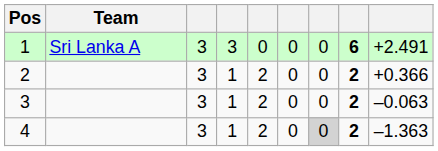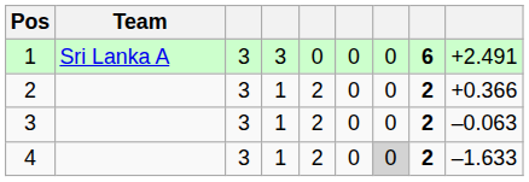 <table class="wikitable" style="text-align:center">
 <tr>
 <th>Pos</th>
 <th width="120">Team</th>
 <th width="20"></th>
 <th width="20"></th>
 <th width="20"></th>
 <th width="20"></th>
 <th width="20"></th>
 <th width="20"></th>
 <th width="50"></th>
 </tr>
 <tr style="background:#cfc;">
 <td>1</td>
 <td align="left"> <a href='#'>Sri Lanka A</a></td>
 <td>3</td>
 <td>3</td>
 <td>0</td>
 <td>0</td>
 <td>0</td>
 <td><strong>6</strong></td>
 <td>+2.491</td>
 </tr>
 <tr>
 <td>2</td>
 <td align="left"></td>
 <td>3</td>
 <td>1</td>
 <td>2</td>
 <td>0</td>
 <td>0</td>
 <td><strong>2</strong></td>
 <td>+0.366</td>
 </tr>
 <tr>
 <td>3</td>
 <td align="left"></td>
 <td>3</td>
 <td>1</td>
 <td>2</td>
 <td>0</td>
 <td>0</td>
 <td><strong>2</strong></td>
 <td>–0.063</td>
 </tr>
 <tr>
 <td>4</td>
 <td align="left"></td>
 <td>3</td>
 <td>1</td>
 <td>2</td>
 <td>0</td>
 <td style="background: lightgrey;">0</td>
 <td><strong>2</strong></td>
-<td>–1.363</td>
+<td>–1.633</td>
 </tr>
 </table>
